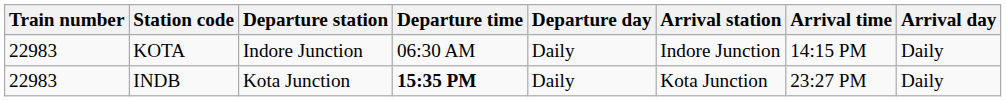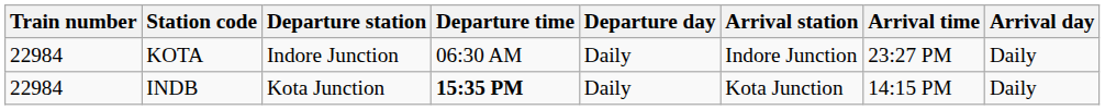 <table class="wikitable">
 <tr>
 <th>Train number</th>
 <th>Station code</th>
 <th>Departure station</th>
 <th>Departure time</th>
 <th>Departure day</th>
 <th>Arrival station</th>
 <th>Arrival time</th>
 <th>Arrival day</th>
 </tr>
 <tr>
-<td>22983</td>
+<td>22984</td>
 <td>KOTA</td>
 <td>Indore Junction</td>
 <td>06:30 AM</td>
 <td>Daily</td>
 <td>Indore Junction</td>
-<td>14:15 PM</td>
+<td>23:27 PM</td>
 <td>Daily</td>
 </tr>
 <tr>
-<td>22983</td>
+<td>22984</td>
 <td>INDB</td>
 <td>Kota Junction</td>
 <td><strong>15:35 PM</strong></td>
 <td>Daily</td>
 <td>Kota Junction</td>
-<td>23:27 PM</td>
+<td>14:15 PM</td>
 <td>Daily</td>
 </tr>
 </table>
